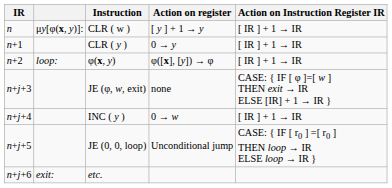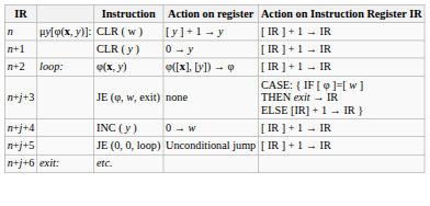 <table class="wikitable" style="vertical-align: bottom;">
 <tr>
 <th>IR</th>
 <th></th>
 <th>Instruction</th>
 <th>Action on register</th>
 <th>Action on Instruction Register IR</th>
 </tr>
 <tr>
 <td><em>n</em></td>
 <td>μ<em>y</em>[φ(<strong>x</strong>, <em>y</em>)]:</td>
 <td>CLR ( w )</td>
 <td style="text-align:left;">[ <em>y</em> ] + 1 → <em>y</em></td>
 <td>[ IR ] + 1 → IR</td>
 </tr>
 <tr>
 <td><em>n</em>+1</td>
 <td></td>
 <td>CLR ( <em>y</em> )</td>
 <td style="text-align:left;">0 → <em>y</em></td>
 <td>[ IR ] + 1 → IR</td>
 </tr>
 <tr>
 <td><em>n</em>+2</td>
 <td><em>loop:</em></td>
 <td>φ(<strong>x</strong>, <em>y</em>)</td>
 <td style="text-align:left;">φ([<strong>x</strong>], [<em>y</em>]) → φ</td>
 <td>[ IR ] + 1 → IR</td>
 </tr>
 <tr>
 <td><em>n</em>+<em>j</em>+3</td>
 <td></td>
 <td>JE (φ, <em>w</em>, exit)</td>
 <td style="text-align:left;">none</td>
 <td>CASE: { IF [ φ ]=[ <em>w</em> ]<br>THEN <em>exit</em> → IR <br>ELSE [IR] + 1 → IR }</td>
 </tr>
 <tr>
 <td><em>n</em>+<em>j</em>+4</td>
 <td></td>
 <td>INC ( <em>y</em> )</td>
 <td style="text-align:left;">0 → <em>w</em></td>
 <td>[ IR ] + 1 → IR</td>
 </tr>
 <tr>
 <td><em>n</em>+<em>j</em>+5</td>
 <td></td>
 <td>JE (0, 0, loop)</td>
 <td style="text-align:left;">Unconditional jump</td>
-<td>CASE: { IF [ r<sub>0</sub> ] =[ r<sub>0</sub> ]<br>THEN <em>loop</em> → IR <br>ELSE <em>loop</em> → IR }</td>
+<td>[ IR ] + 1 → IR</td>
 </tr>
 <tr>
 <td><em>n</em>+<em>j</em>+6</td>
 <td><em>exit:</em></td>
 <td><em>etc.</em></td>
 <td></td>
 <td></td>
 </tr>
 </table>
